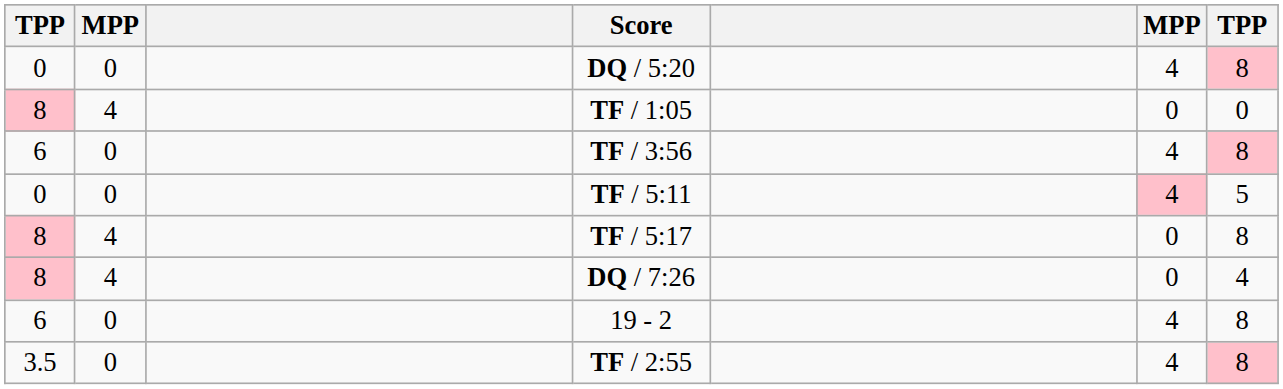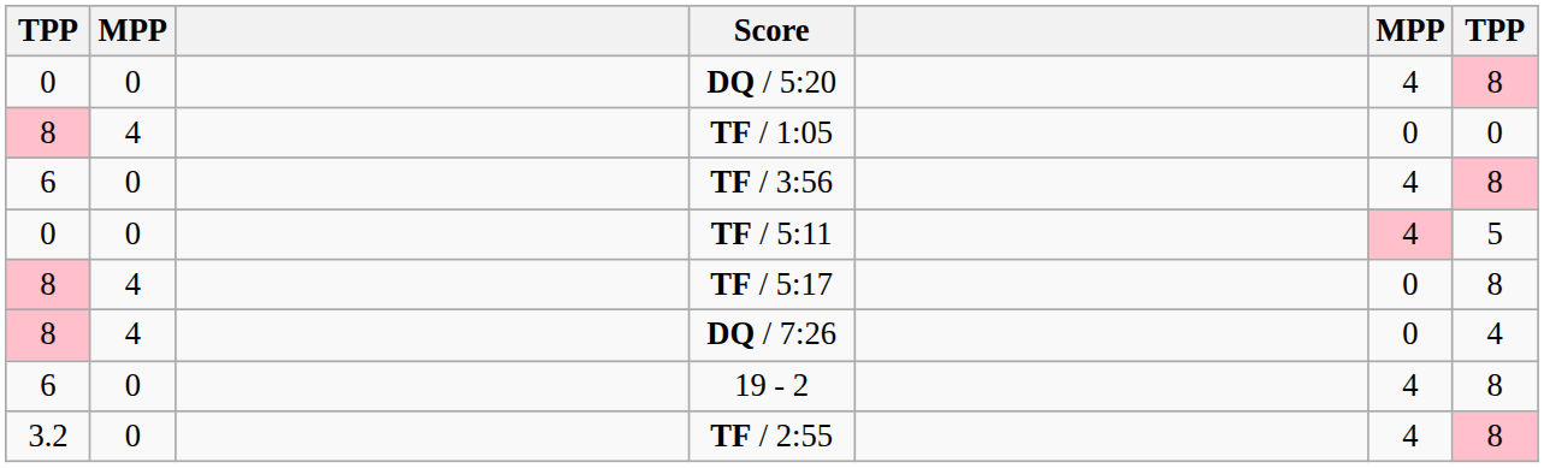 <table class="wikitable" style="text-align: center;" |>
 <tr>
 <th width="35">TPP</th>
 <th width="35">MPP</th>
 <th width="250"></th>
 <th width="75">Score</th>
 <th width="250"></th>
 <th width="35">MPP</th>
 <th width="35">TPP</th>
 </tr>
 <tr>
 <td>0</td>
 <td>0</td>
 <td style="text-align:left;"><strong></strong></td>
 <td><strong>DQ</strong> / 5:20</td>
 <td style="text-align:left;"></td>
 <td>4</td>
 <td bgcolor=pink>8</td>
 </tr>
 <tr>
 <td bgcolor=pink>8</td>
 <td>4</td>
 <td style="text-align:left;"></td>
 <td><strong>TF</strong> / 1:05</td>
 <td style="text-align:left;"><strong></strong></td>
 <td>0</td>
 <td>0</td>
 </tr>
 <tr>
 <td>6</td>
 <td>0</td>
 <td style="text-align:left;"><strong></strong></td>
 <td><strong>TF</strong> / 3:56</td>
 <td style="text-align:left;"></td>
 <td>4</td>
 <td bgcolor=pink>8</td>
 </tr>
 <tr>
 <td>0</td>
 <td>0</td>
 <td style="text-align:left;"><strong></strong></td>
 <td><strong>TF</strong> / 5:11</td>
 <td style="text-align:left;"></td>
 <td style="background: pink;">4</td>
 <td>5</td>
 </tr>
 <tr>
 <td bgcolor=pink>8</td>
 <td>4</td>
 <td style="text-align:left;"></td>
 <td><strong>TF</strong> / 5:17</td>
 <td style="text-align:left;"><strong></strong></td>
 <td>0</td>
 <td>8</td>
 </tr>
 <tr>
 <td bgcolor=pink>8</td>
 <td>4</td>
 <td style="text-align:left;"></td>
 <td><strong>DQ</strong> / 7:26</td>
 <td style="text-align:left;"><strong></strong></td>
 <td>0</td>
 <td>4</td>
 </tr>
 <tr>
 <td>6</td>
 <td>0</td>
 <td style="text-align:left;"><strong></strong></td>
 <td>19 - 2</td>
 <td style="text-align:left;"></td>
 <td>4</td>
 <td>8</td>
 </tr>
 <tr>
-<td>3.5</td>
+<td>3.2</td>
 <td>0</td>
 <td style="text-align:left;"><strong></strong></td>
 <td><strong>TF</strong> / 2:55</td>
 <td style="text-align:left;"></td>
 <td>4</td>
 <td bgcolor=pink>8</td>
 </tr>
 </table>
